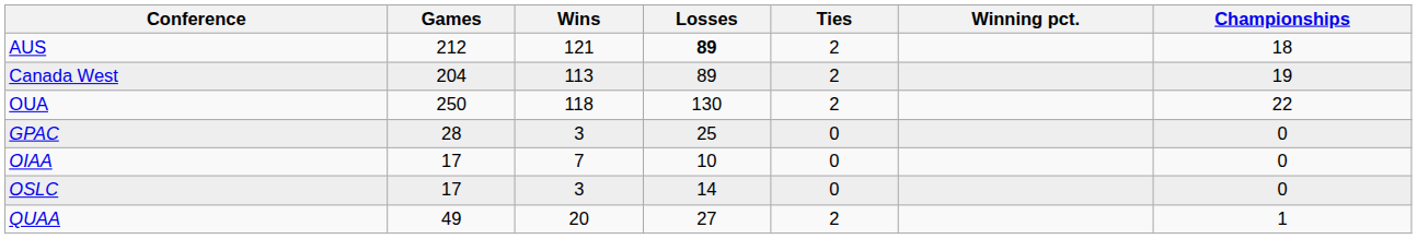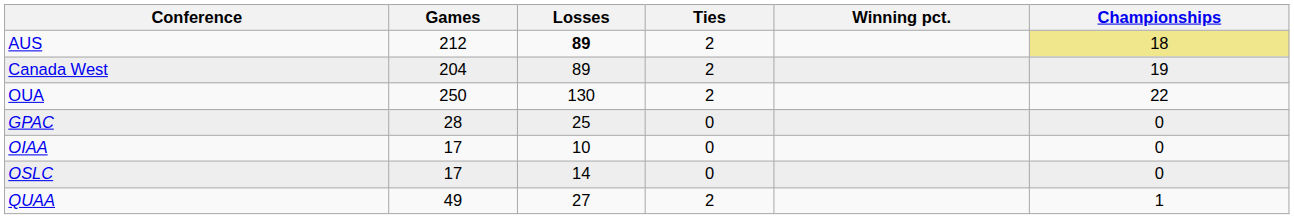 <table class="wikitable sortable">
 <tr>
 <th width=15%>Conference</th>
 <th width=5%>Games</th>
-<th width=5%>Wins</th>
 <th width=5%>Losses</th>
 <th width=5%>Ties</th>
 <th width=10%>Winning pct.</th>
 <th width=10%><a href='#'>Championships</a></th>
 </tr>
 <tr align="center">
 <td align="left"><a href='#'>AUS</a></td>
 <td>212</td>
-<td>121</td>
 <td><strong>89</strong></td>
 <td>2</td>
 <td></td>
-<td>18</td>
+<td style="background: khaki;">18</td>
 </tr>
 <tr align="center" bgcolor=#eeeeee>
 <td align="left"><a href='#'>Canada West</a></td>
 <td>204</td>
-<td>113</td>
 <td>89</td>
 <td>2</td>
 <td></td>
 <td>19</td>
 </tr>
 <tr align="center">
 <td align="left"><a href='#'>OUA</a></td>
 <td>250</td>
-<td>118</td>
 <td>130</td>
 <td>2</td>
 <td></td>
 <td>22</td>
 </tr>
 <tr align="center" bgcolor=#eeeeee>
 <td align="left"><em><a href='#'>GPAC</a></em></td>
 <td>28</td>
-<td>3</td>
 <td>25</td>
 <td>0</td>
 <td></td>
 <td>0</td>
 </tr>
 <tr align="center">
 <td align="left"><em><a href='#'>OIAA</a></em></td>
 <td>17</td>
-<td>7</td>
 <td>10</td>
 <td>0</td>
 <td></td>
 <td>0</td>
 </tr>
 <tr align="center" bgcolor=#eeeeee>
 <td align="left"><em><a href='#'>OSLC</a></em></td>
 <td>17</td>
-<td>3</td>
 <td>14</td>
 <td>0</td>
 <td></td>
 <td>0</td>
 </tr>
 <tr align="center">
 <td align="left"><em><a href='#'>QUAA</a></em></td>
 <td>49</td>
-<td>20</td>
 <td>27</td>
 <td>2</td>
 <td></td>
 <td>1</td>
 </tr>
 </table>
